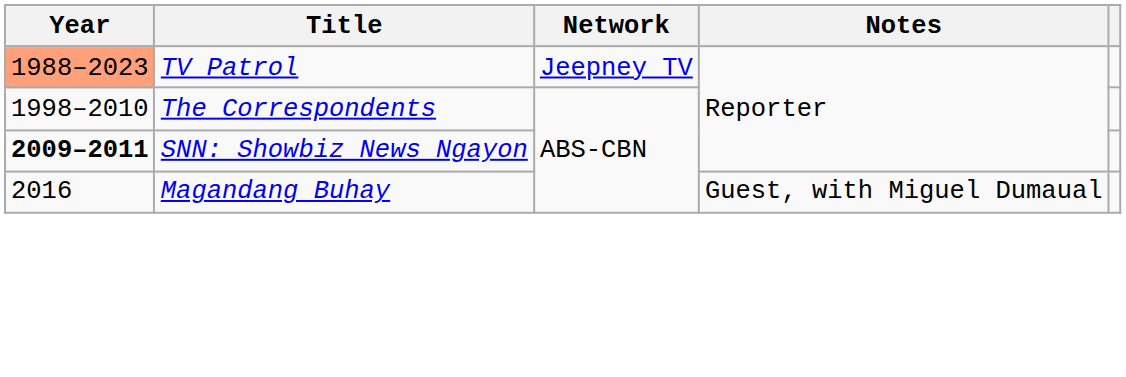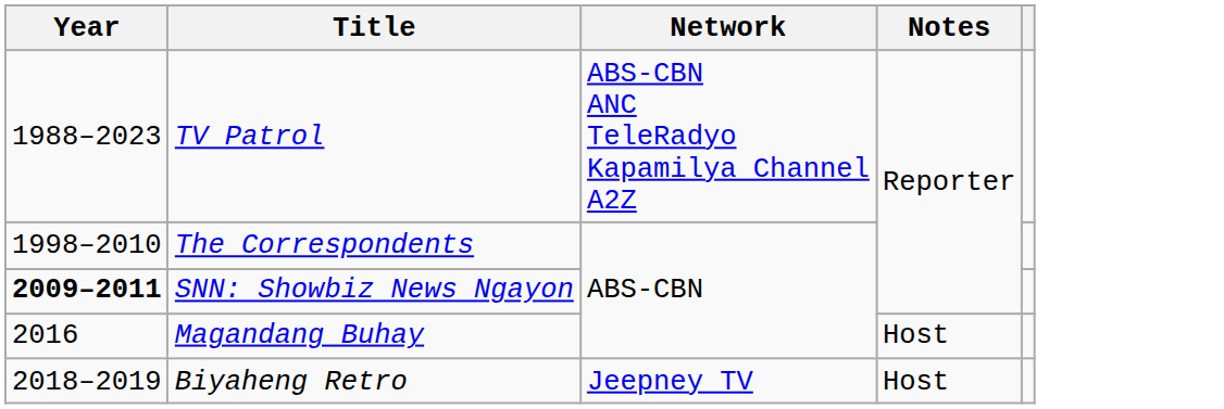 <table class="wikitable">
 <tr>
 <th>Year</th>
 <th>Title</th>
 <th>Network</th>
 <th>Notes</th>
 <th></th>
 </tr>
 <tr>
-<td style="background: lightsalmon;">1988–2023</td>
+<td>1988–2023</td>
 <td><em><a href='#'>TV Patrol</a></em></td>
-<td><a href='#'>Jeepney TV</a></td>
+<td><a href='#'>ABS-CBN</a><br><a href='#'>ANC</a><br><a href='#'>TeleRadyo</a><br><a href='#'>Kapamilya Channel</a><br><a href='#'>A2Z</a></td>
 <td rowspan="3">Reporter</td>
 <td></td>
 </tr>
 <tr>
 <td>1998–2010</td>
 <td><em><a href='#'>The Correspondents</a></em></td>
 <td rowspan="3">ABS-CBN</td>
 <td></td>
 </tr>
 <tr>
 <td><strong>2009–2011</strong></td>
 <td><em><a href='#'>SNN: Showbiz News Ngayon</a></em></td>
 <td></td>
 </tr>
 <tr>
 <td>2016</td>
 <td><em><a href='#'>Magandang Buhay</a></em></td>
-<td>Guest, with Miguel Dumaual</td>
+<td>Host</td>
+<td></td>
+</tr>
+<tr>
+<td>2018–2019</td>
+<td><em>Biyaheng Retro</em></td>
+<td><a href='#'>Jeepney TV</a></td>
+<td>Host</td>
 <td></td>
 </tr>
 </table>
